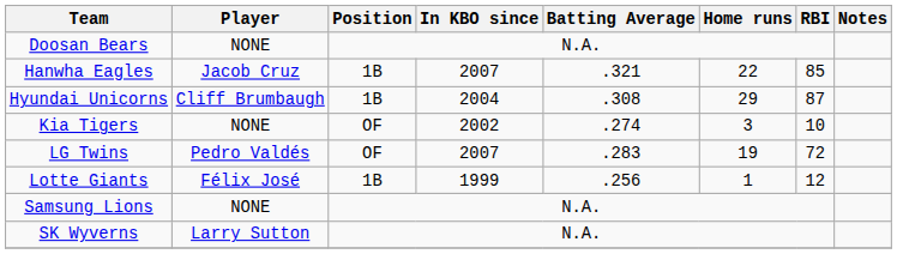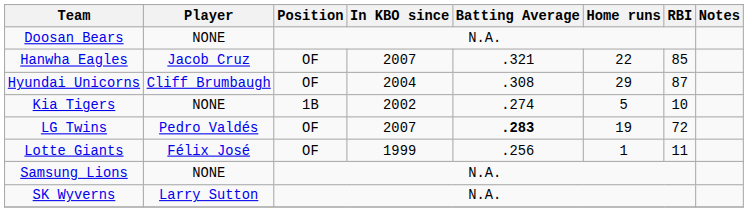 <table class="wikitable sortable" style="text-align:center;">
 <tr>
 <th>Team</th>
 <th>Player</th>
 <th>Position</th>
 <th>In KBO since</th>
 <th>Batting Average</th>
 <th>Home runs</th>
 <th>RBI</th>
 <th>Notes</th>
 </tr>
 <tr>
 <td><a href='#'>Doosan Bears</a></td>
 <td>NONE</td>
 <td colspan="5">N.A.</td>
 <td></td>
 </tr>
 <tr>
 <td><a href='#'>Hanwha Eagles</a></td>
 <td><a href='#'>Jacob Cruz</a></td>
-<td>1B</td>
+<td>OF</td>
 <td>2007</td>
 <td>.321</td>
 <td>22</td>
 <td>85</td>
 <td></td>
 </tr>
 <tr>
 <td><a href='#'>Hyundai Unicorns</a></td>
 <td><a href='#'>Cliff Brumbaugh</a></td>
-<td>1B</td>
+<td>OF</td>
 <td>2004</td>
 <td>.308</td>
 <td>29</td>
 <td>87</td>
 <td></td>
 </tr>
 <tr>
 <td><a href='#'>Kia Tigers</a></td>
 <td>NONE</td>
-<td>OF</td>
+<td>1B</td>
 <td>2002</td>
 <td>.274</td>
-<td>3</td>
+<td>5</td>
 <td>10</td>
 <td></td>
 </tr>
 <tr>
 <td><a href='#'>LG Twins</a></td>
 <td><a href='#'>Pedro Valdés</a></td>
 <td>OF</td>
 <td>2007</td>
-<td>.283</td>
+<td><strong>.283</strong></td>
 <td>19</td>
 <td>72</td>
 <td></td>
 </tr>
 <tr>
 <td><a href='#'>Lotte Giants</a></td>
 <td><a href='#'>Félix José</a></td>
-<td>1B</td>
+<td>OF</td>
 <td>1999</td>
 <td>.256</td>
 <td>1</td>
-<td>12</td>
+<td>11</td>
 <td></td>
 </tr>
 <tr>
 <td><a href='#'>Samsung Lions</a></td>
 <td>NONE</td>
 <td colspan="5">N.A.</td>
 <td></td>
 </tr>
 <tr>
 <td><a href='#'>SK Wyverns</a></td>
 <td><a href='#'>Larry Sutton</a></td>
 <td colspan="5">N.A.</td>
 <td></td>
 </tr>
 <tr>
 </tr>
 </table>
